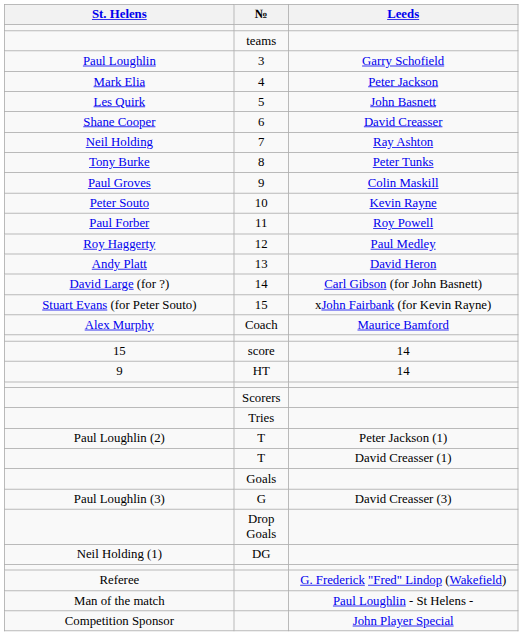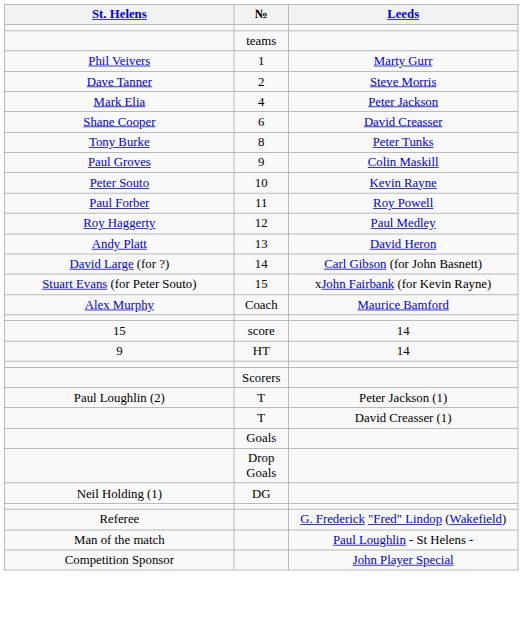 <table class="wikitable" style="text-align:center;">
 <tr>
 <th width=280 abbr=winner><a href='#'>St. Helens</a></th>
 <th width=60 abbr="Number">№</th>
 <th width=280 abbr=runner-up><a href='#'>Leeds</a></th>
 </tr>
 <tr>
 <td></td>
 <td></td>
 <td></td>
 </tr>
 <tr>
 <td></td>
 <td>teams</td>
 <td></td>
 </tr>
 <tr>
-<td><a href='#'>Paul Loughlin</a></td>
-<td>3</td>
-<td><a href='#'>Garry Schofield</a></td>
+<td><a href='#'>Phil Veivers</a></td>
+<td>1</td>
+<td><a href='#'>Marty Gurr</a></td>
+</tr>
+<tr>
+<td><a href='#'>Dave Tanner</a></td>
+<td>2</td>
+<td><a href='#'>Steve Morris</a></td>
 </tr>
 <tr>
 <td><a href='#'>Mark Elia</a></td>
 <td>4</td>
 <td><a href='#'>Peter Jackson</a></td>
 </tr>
 <tr>
-<td><a href='#'>Les Quirk</a></td>
-<td>5</td>
-<td><a href='#'>John Basnett</a></td>
-</tr>
-<tr>
 <td><a href='#'>Shane Cooper</a></td>
 <td>6</td>
 <td><a href='#'>David Creasser</a></td>
-</tr>
-<tr>
-<td><a href='#'>Neil Holding</a></td>
-<td>7</td>
-<td><a href='#'>Ray Ashton</a></td>
 </tr>
 <tr>
 <td><a href='#'>Tony Burke</a></td>
 <td>8</td>
 <td><a href='#'>Peter Tunks</a></td>
 </tr>
 <tr>
 <td><a href='#'>Paul Groves</a></td>
 <td>9</td>
 <td><a href='#'>Colin Maskill</a></td>
 </tr>
 <tr>
 <td><a href='#'>Peter Souto</a></td>
 <td>10</td>
 <td><a href='#'>Kevin Rayne</a></td>
 </tr>
 <tr>
 <td><a href='#'>Paul Forber</a></td>
 <td>11</td>
 <td><a href='#'>Roy Powell</a></td>
 </tr>
 <tr>
 <td><a href='#'>Roy Haggerty</a></td>
 <td>12</td>
 <td><a href='#'>Paul Medley</a></td>
 </tr>
 <tr>
 <td><a href='#'>Andy Platt</a></td>
 <td>13</td>
 <td><a href='#'>David Heron</a></td>
 </tr>
 <tr>
 <td><a href='#'>David Large</a> (for ?)</td>
 <td>14</td>
 <td><a href='#'>Carl Gibson</a> (for John Basnett)</td>
 </tr>
 <tr>
 <td><a href='#'>Stuart Evans</a> (for Peter Souto)</td>
 <td>15</td>
 <td>x<a href='#'>John Fairbank</a> (for Kevin Rayne)</td>
 </tr>
 <tr>
 <td><a href='#'>Alex Murphy</a></td>
 <td>Coach</td>
 <td><a href='#'>Maurice Bamford</a></td>
 </tr>
 <tr>
 <td></td>
 <td></td>
 <td></td>
 </tr>
 <tr>
 <td>15</td>
 <td>score</td>
 <td>14</td>
 </tr>
 <tr>
 <td>9</td>
 <td>HT</td>
 <td>14</td>
 </tr>
 <tr>
 <td></td>
 <td></td>
 <td></td>
 </tr>
 <tr>
 <td></td>
 <td>Scorers</td>
 <td></td>
 </tr>
 <tr>
-<td></td>
-<td>Tries</td>
-<td></td>
-</tr>
-<tr>
 <td>Paul Loughlin (2)</td>
 <td>T</td>
 <td>Peter Jackson (1)</td>
 </tr>
 <tr>
 <td></td>
 <td>T</td>
 <td>David Creasser (1)</td>
 </tr>
 <tr>
 <td></td>
 <td>Goals</td>
 <td></td>
-</tr>
-<tr>
-<td>Paul Loughlin (3)</td>
-<td>G</td>
-<td>David Creasser (3)</td>
 </tr>
 <tr>
 <td></td>
 <td>Drop Goals</td>
 <td></td>
 </tr>
 <tr>
 <td>Neil Holding (1)</td>
 <td>DG</td>
 <td></td>
 </tr>
 <tr>
 <td></td>
 <td></td>
 <td></td>
 </tr>
 <tr>
 <td>Referee</td>
 <td></td>
 <td><a href='#'>G. Frederick</a> <a href='#'>"Fred" Lindop</a> (<a href='#'>Wakefield</a>)</td>
 </tr>
 <tr>
 <td>Man of the match</td>
 <td></td>
 <td><a href='#'>Paul Loughlin</a> - St Helens - </td>
 </tr>
 <tr>
 <td>Competition Sponsor</td>
 <td></td>
 <td><a href='#'>John Player Special</a></td>
 </tr>
 </table>
